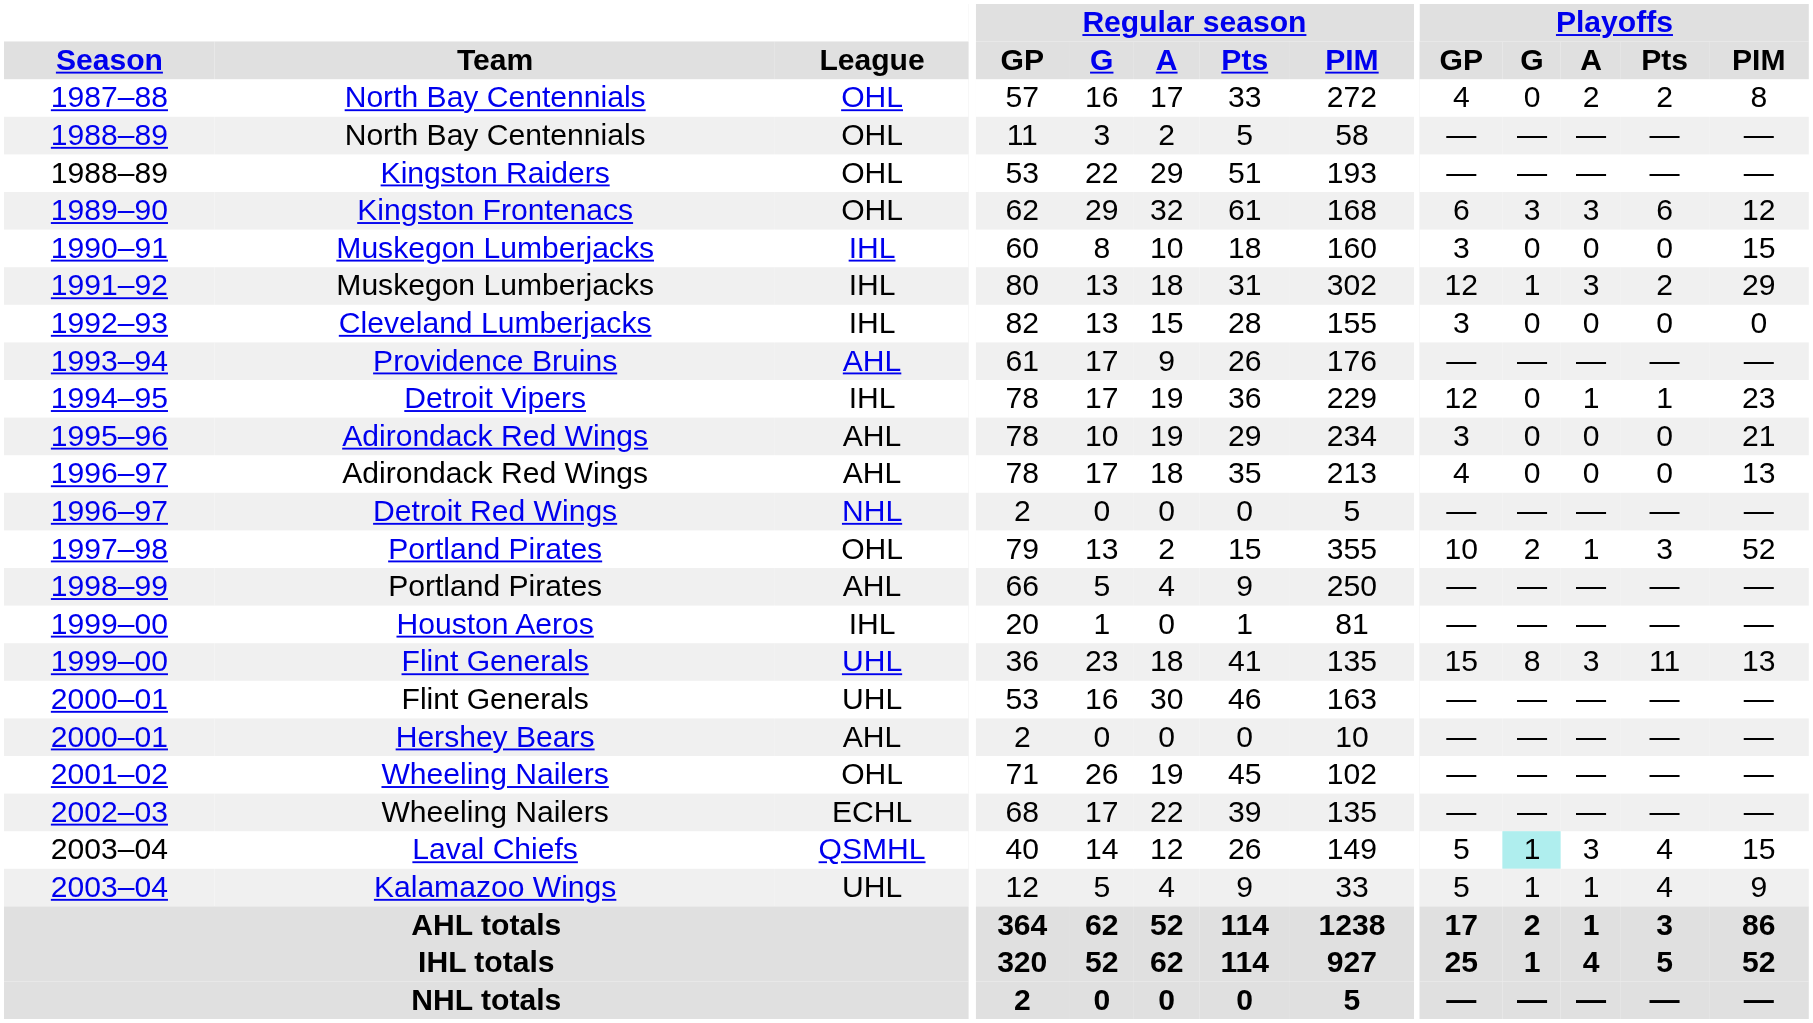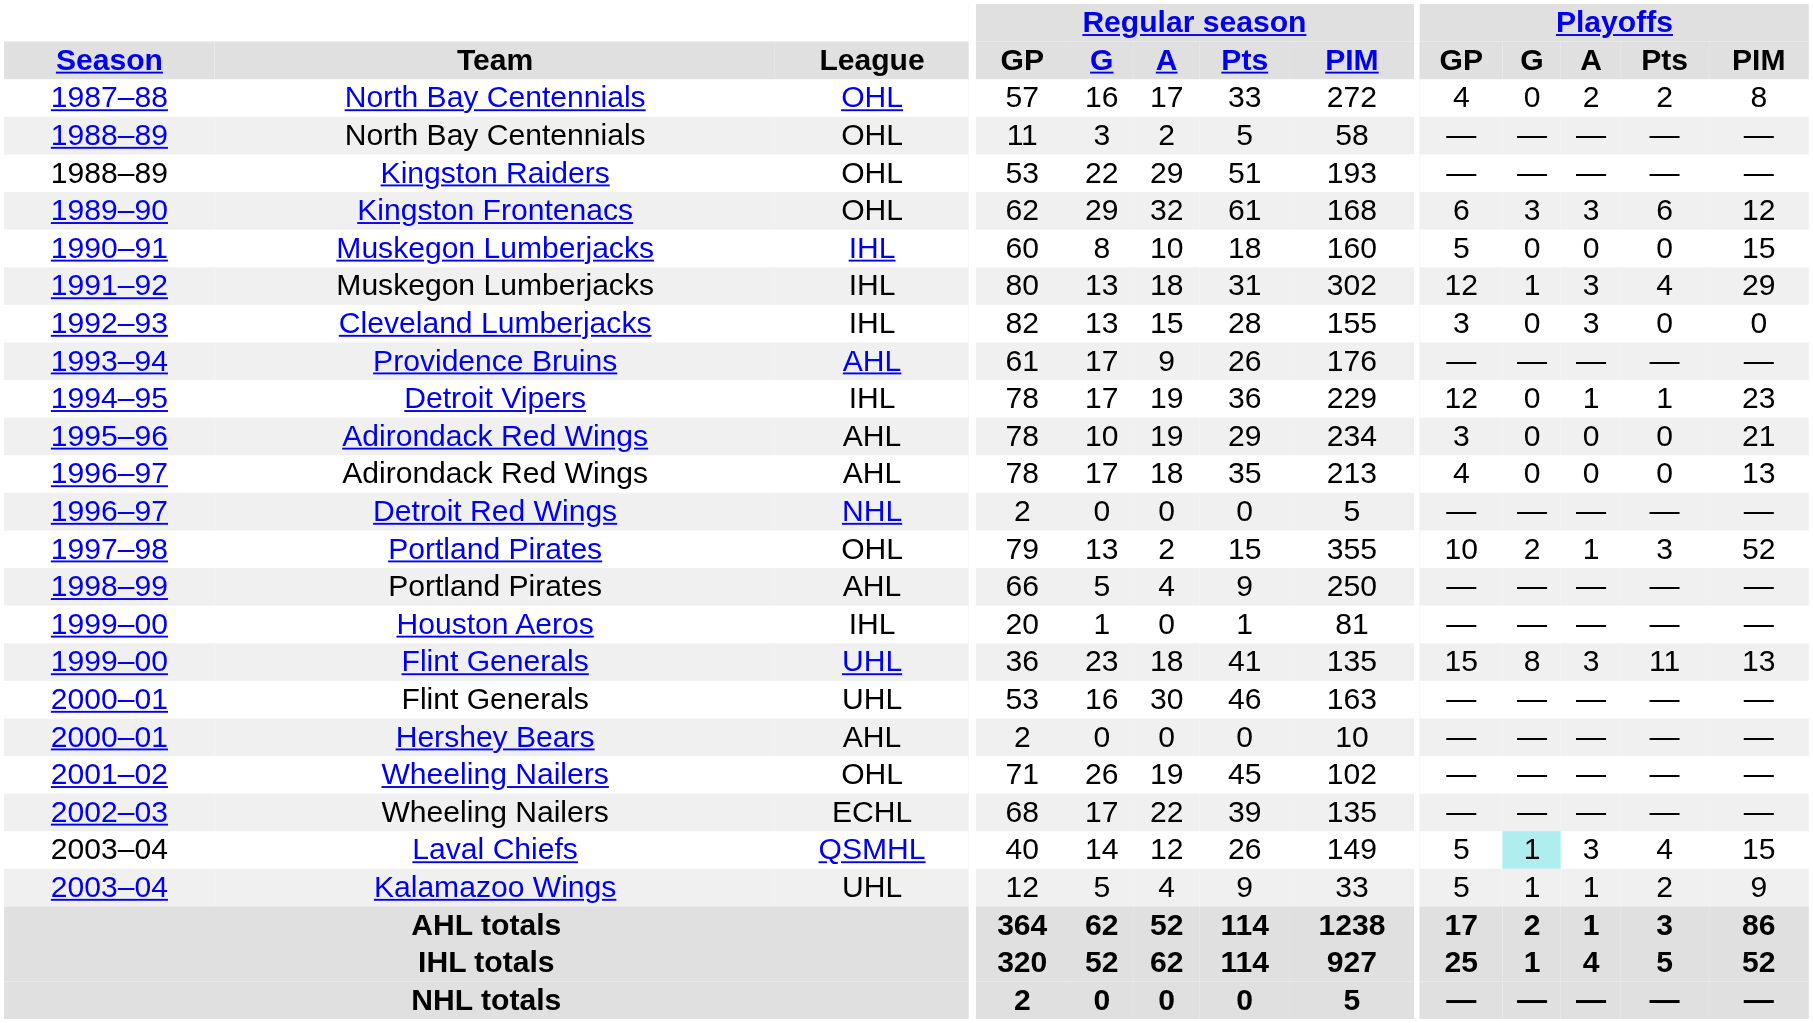 <table border="0" cellpadding="1" cellspacing="0" style="text-align:center; width:60em">
 <tr bgcolor="#e0e0e0">
 <th colspan="3" bgcolor="#ffffff"></th>
 <th rowspan="100" bgcolor="#ffffff"></th>
 <th colspan="5"><a href='#'>Regular season</a></th>
 <th rowspan="100" bgcolor="#ffffff"></th>
 <th colspan="5"><a href='#'>Playoffs</a></th>
 </tr>
 <tr bgcolor="#e0e0e0">
 <th><a href='#'>Season</a></th>
 <th>Team</th>
 <th>League</th>
 <th>GP</th>
 <th><a href='#'>G</a></th>
 <th><a href='#'>A</a></th>
 <th><a href='#'>Pts</a></th>
 <th><a href='#'>PIM</a></th>
 <th>GP</th>
 <th>G</th>
 <th>A</th>
 <th>Pts</th>
 <th>PIM</th>
 </tr>
 <tr>
 <td><a href='#'>1987–88</a></td>
 <td><a href='#'>North Bay Centennials</a></td>
 <td><a href='#'>OHL</a></td>
 <td>57</td>
 <td>16</td>
 <td>17</td>
 <td>33</td>
 <td>272</td>
 <td>4</td>
 <td>0</td>
 <td>2</td>
 <td>2</td>
 <td>8</td>
 </tr>
 <tr bgcolor="#f0f0f0">
 <td><a href='#'>1988–89</a></td>
 <td>North Bay Centennials</td>
 <td>OHL</td>
 <td>11</td>
 <td>3</td>
 <td>2</td>
 <td>5</td>
 <td>58</td>
 <td>—</td>
 <td>—</td>
 <td>—</td>
 <td>—</td>
 <td>—</td>
 </tr>
 <tr>
 <td>1988–89</td>
 <td><a href='#'>Kingston Raiders</a></td>
 <td>OHL</td>
 <td>53</td>
 <td>22</td>
 <td>29</td>
 <td>51</td>
 <td>193</td>
 <td>—</td>
 <td>—</td>
 <td>—</td>
 <td>—</td>
 <td>—</td>
 </tr>
 <tr bgcolor="#f0f0f0">
 <td><a href='#'>1989–90</a></td>
 <td><a href='#'>Kingston Frontenacs</a></td>
 <td>OHL</td>
 <td>62</td>
 <td>29</td>
 <td>32</td>
 <td>61</td>
 <td>168</td>
 <td>6</td>
 <td>3</td>
 <td>3</td>
 <td>6</td>
 <td>12</td>
 </tr>
 <tr>
 <td><a href='#'>1990–91</a></td>
 <td><a href='#'>Muskegon Lumberjacks</a></td>
 <td><a href='#'>IHL</a></td>
 <td>60</td>
 <td>8</td>
 <td>10</td>
 <td>18</td>
 <td>160</td>
-<td>3</td>
+<td>5</td>
 <td>0</td>
 <td>0</td>
 <td>0</td>
 <td>15</td>
 </tr>
 <tr bgcolor="#f0f0f0">
 <td><a href='#'>1991–92</a></td>
 <td>Muskegon Lumberjacks</td>
 <td>IHL</td>
 <td>80</td>
 <td>13</td>
 <td>18</td>
 <td>31</td>
 <td>302</td>
 <td>12</td>
 <td>1</td>
 <td>3</td>
-<td>2</td>
+<td>4</td>
 <td>29</td>
 </tr>
 <tr>
 <td><a href='#'>1992–93</a></td>
 <td><a href='#'>Cleveland Lumberjacks</a></td>
 <td>IHL</td>
 <td>82</td>
 <td>13</td>
 <td>15</td>
 <td>28</td>
 <td>155</td>
 <td>3</td>
 <td>0</td>
-<td>0</td>
+<td>3</td>
 <td>0</td>
 <td>0</td>
 </tr>
 <tr bgcolor="#f0f0f0">
 <td><a href='#'>1993–94</a></td>
 <td><a href='#'>Providence Bruins</a></td>
 <td><a href='#'>AHL</a></td>
 <td>61</td>
 <td>17</td>
 <td>9</td>
 <td>26</td>
 <td>176</td>
 <td>—</td>
 <td>—</td>
 <td>—</td>
 <td>—</td>
 <td>—</td>
 </tr>
 <tr>
 <td><a href='#'>1994–95</a></td>
 <td><a href='#'>Detroit Vipers</a></td>
 <td>IHL</td>
 <td>78</td>
 <td>17</td>
 <td>19</td>
 <td>36</td>
 <td>229</td>
 <td>12</td>
 <td>0</td>
 <td>1</td>
 <td>1</td>
 <td>23</td>
 </tr>
 <tr bgcolor="#f0f0f0">
 <td><a href='#'>1995–96</a></td>
 <td><a href='#'>Adirondack Red Wings</a></td>
 <td>AHL</td>
 <td>78</td>
 <td>10</td>
 <td>19</td>
 <td>29</td>
 <td>234</td>
 <td>3</td>
 <td>0</td>
 <td>0</td>
 <td>0</td>
 <td>21</td>
 </tr>
 <tr>
 <td><a href='#'>1996–97</a></td>
 <td>Adirondack Red Wings</td>
 <td>AHL</td>
 <td>78</td>
 <td>17</td>
 <td>18</td>
 <td>35</td>
 <td>213</td>
 <td>4</td>
 <td>0</td>
 <td>0</td>
 <td>0</td>
 <td>13</td>
 </tr>
 <tr bgcolor="#f0f0f0">
 <td><a href='#'>1996–97</a></td>
 <td><a href='#'>Detroit Red Wings</a></td>
 <td><a href='#'>NHL</a></td>
 <td>2</td>
 <td>0</td>
 <td>0</td>
 <td>0</td>
 <td>5</td>
 <td>—</td>
 <td>—</td>
 <td>—</td>
 <td>—</td>
 <td>—</td>
 </tr>
 <tr>
 <td><a href='#'>1997–98</a></td>
 <td><a href='#'>Portland Pirates</a></td>
 <td>OHL</td>
 <td>79</td>
 <td>13</td>
 <td>2</td>
 <td>15</td>
 <td>355</td>
 <td>10</td>
 <td>2</td>
 <td>1</td>
 <td>3</td>
 <td>52</td>
 </tr>
 <tr bgcolor="#f0f0f0">
 <td><a href='#'>1998–99</a></td>
 <td>Portland Pirates</td>
 <td>AHL</td>
 <td>66</td>
 <td>5</td>
 <td>4</td>
 <td>9</td>
 <td>250</td>
 <td>—</td>
 <td>—</td>
 <td>—</td>
 <td>—</td>
 <td>—</td>
 </tr>
 <tr>
 <td><a href='#'>1999–00</a></td>
 <td><a href='#'>Houston Aeros</a></td>
 <td>IHL</td>
 <td>20</td>
 <td>1</td>
 <td>0</td>
 <td>1</td>
 <td>81</td>
 <td>—</td>
 <td>—</td>
 <td>—</td>
 <td>—</td>
 <td>—</td>
 </tr>
 <tr bgcolor="#f0f0f0">
 <td><a href='#'>1999–00</a></td>
 <td><a href='#'>Flint Generals</a></td>
 <td><a href='#'>UHL</a></td>
 <td>36</td>
 <td>23</td>
 <td>18</td>
 <td>41</td>
 <td>135</td>
 <td>15</td>
 <td>8</td>
 <td>3</td>
 <td>11</td>
 <td>13</td>
 </tr>
 <tr>
 <td><a href='#'>2000–01</a></td>
 <td>Flint Generals</td>
 <td>UHL</td>
 <td>53</td>
 <td>16</td>
 <td>30</td>
 <td>46</td>
 <td>163</td>
 <td>—</td>
 <td>—</td>
 <td>—</td>
 <td>—</td>
 <td>—</td>
 </tr>
 <tr bgcolor="#f0f0f0">
 <td><a href='#'>2000–01</a></td>
 <td><a href='#'>Hershey Bears</a></td>
 <td>AHL</td>
 <td>2</td>
 <td>0</td>
 <td>0</td>
 <td>0</td>
 <td>10</td>
 <td>—</td>
 <td>—</td>
 <td>—</td>
 <td>—</td>
 <td>—</td>
 </tr>
 <tr>
 <td><a href='#'>2001–02</a></td>
 <td><a href='#'>Wheeling Nailers</a></td>
 <td>OHL</td>
 <td>71</td>
 <td>26</td>
 <td>19</td>
 <td>45</td>
 <td>102</td>
 <td>—</td>
 <td>—</td>
 <td>—</td>
 <td>—</td>
 <td>—</td>
 </tr>
 <tr bgcolor="#f0f0f0">
 <td><a href='#'>2002–03</a></td>
 <td>Wheeling Nailers</td>
 <td>ECHL</td>
 <td>68</td>
 <td>17</td>
 <td>22</td>
 <td>39</td>
 <td>135</td>
 <td>—</td>
 <td>—</td>
 <td>—</td>
 <td>—</td>
 <td>—</td>
 </tr>
 <tr>
 <td>2003–04</td>
 <td><a href='#'>Laval Chiefs</a></td>
 <td><a href='#'>QSMHL</a></td>
 <td>40</td>
 <td>14</td>
 <td>12</td>
 <td>26</td>
 <td>149</td>
 <td>5</td>
 <td style="background: paleturquoise;">1</td>
 <td>3</td>
 <td>4</td>
 <td>15</td>
 </tr>
 <tr bgcolor="#f0f0f0">
 <td><a href='#'>2003–04</a></td>
 <td><a href='#'>Kalamazoo Wings</a></td>
 <td>UHL</td>
 <td>12</td>
 <td>5</td>
 <td>4</td>
 <td>9</td>
 <td>33</td>
 <td>5</td>
 <td>1</td>
 <td>1</td>
-<td>4</td>
+<td>2</td>
 <td>9</td>
 </tr>
 <tr bgcolor="#e0e0e0">
 <th colspan="3">AHL totals</th>
 <th>364</th>
 <th>62</th>
 <th>52</th>
 <th>114</th>
 <th>1238</th>
 <th>17</th>
 <th>2</th>
 <th>1</th>
 <th>3</th>
 <th>86</th>
 </tr>
 <tr bgcolor="#e0e0e0">
 <th colspan="3">IHL totals</th>
 <th>320</th>
 <th>52</th>
 <th>62</th>
 <th>114</th>
 <th>927</th>
 <th>25</th>
 <th>1</th>
 <th>4</th>
 <th>5</th>
 <th>52</th>
 </tr>
 <tr bgcolor="#e0e0e0">
 <th colspan="3">NHL totals</th>
 <th>2</th>
 <th>0</th>
 <th>0</th>
 <th>0</th>
 <th>5</th>
 <th>—</th>
 <th>—</th>
 <th>—</th>
 <th>—</th>
 <th>—</th>
 </tr>
 </table>
